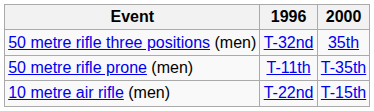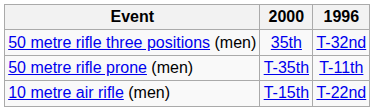 <table class="wikitable" style="text-align: center">
 <tr>
 <th>Event</th>
+<th>2000</th>
 <th>1996</th>
-<th>2000</th>
 </tr>
 <tr>
 <td align=left><a href='#'>50 metre rifle three positions</a> (men)</td>
+<td><a href='#'>35th</a></td>
 <td><a href='#'>T-32nd</a></td>
-<td><a href='#'>35th</a></td>
 </tr>
 <tr>
 <td align=left><a href='#'>50 metre rifle prone</a> (men)</td>
+<td><a href='#'>T-35th</a></td>
 <td><a href='#'>T-11th</a></td>
-<td><a href='#'>T-35th</a></td>
 </tr>
 <tr>
 <td align=left><a href='#'>10 metre air rifle</a> (men)</td>
+<td><a href='#'>T-15th</a></td>
 <td><a href='#'>T-22nd</a></td>
-<td><a href='#'>T-15th</a></td>
 </tr>
 </table>
